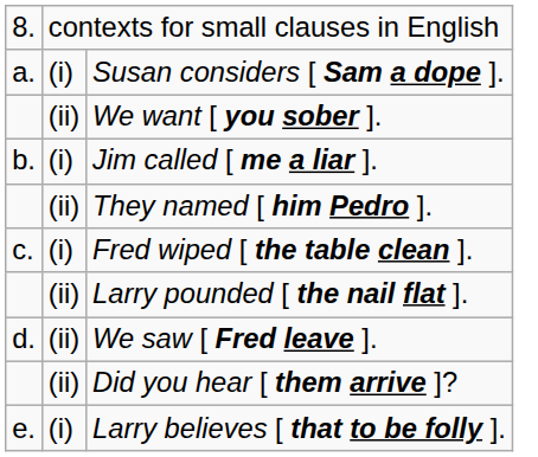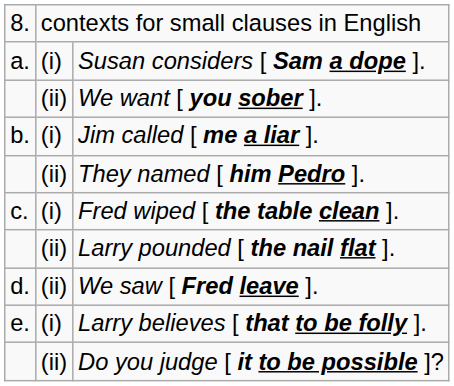 <table class="wikitable">
 <tr>
 <td>8.</td>
 <td colspan="2">contexts for small clauses in English</td>
 </tr>
 <tr>
 <td>a.</td>
 <td>(i)</td>
 <td><em>Susan considers</em> [ <strong><em>Sam <u>a dope</u></em></strong> ].</td>
 </tr>
 <tr>
 <td></td>
 <td>(ii)</td>
 <td><em>We want</em> [ <strong><em>you <u>sober</u></em></strong> ].</td>
 </tr>
 <tr>
 <td>b.</td>
 <td>(i)</td>
 <td><em>Jim called</em> [ <strong><em>me <u>a liar</u></em></strong> ].</td>
 </tr>
 <tr>
 <td></td>
 <td>(ii)</td>
 <td><em>They named</em> [ <strong><em>him <u>Pedro</u></em></strong> ].</td>
 </tr>
 <tr>
 <td>c.</td>
 <td>(i)</td>
 <td><em>Fred wiped</em> [ <strong><em>the table <u>clean</u></em></strong> ].</td>
 </tr>
 <tr>
 <td></td>
 <td>(ii)</td>
 <td><em>Larry pounded</em> [ <strong><em>the nail <u>flat</u></em></strong> ].</td>
 </tr>
 <tr>
 <td>d.</td>
 <td>(ii)</td>
 <td><em>We saw</em> [ <strong><em>Fred <u>leave</u></em></strong> ].</td>
 </tr>
 <tr>
-<td></td>
-<td>(ii)</td>
-<td><em>Did you hear</em> [ <strong><em>them <u>arrive</u></em></strong> ]?</td>
-</tr>
-<tr>
 <td>e.</td>
 <td>(i)</td>
 <td><em>Larry believes</em> [  <strong><em>that <u>to be folly</u></em></strong> ].</td>
 </tr>
+<tr>
+<td></td>
+<td>(ii)</td>
+<td><em>Do you judge</em> [  <strong><em>it <u>to be possible</u></em></strong> ]?</td>
+</tr>
 </table>
